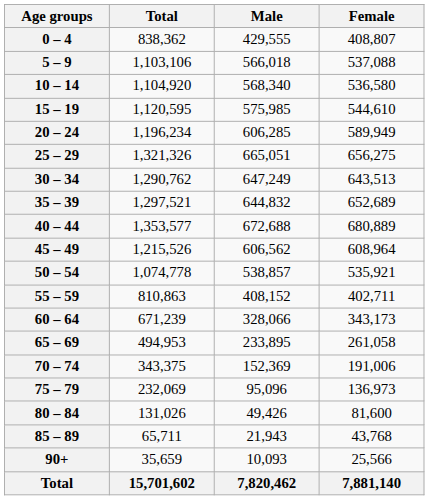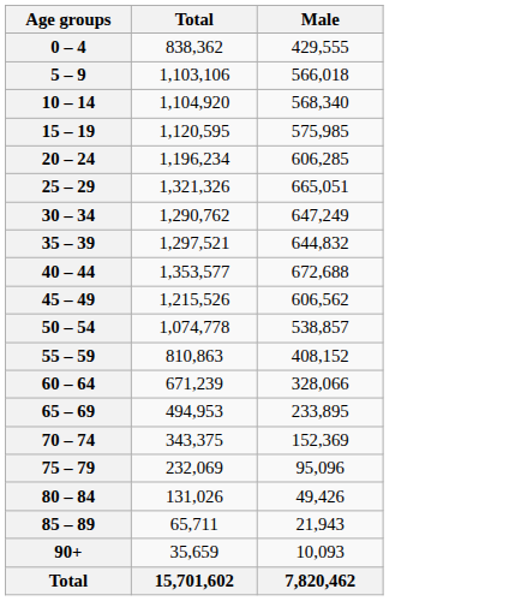 <table class="wikitable">
 <tr>
 <th style="width:80pt;">Age groups</th>
 <th style="width:80pt;">Total</th>
 <th style="width:80pt;">Male</th>
-<th style="width:80pt;">Female</th>
 </tr>
 <tr>
 <th style="width:80pt;">0 – 4</th>
 <td style="text-align:center;">838,362</td>
 <td style="text-align:center;">429,555</td>
-<td style="text-align:center;">408,807</td>
 </tr>
 <tr>
 <th style="width:80pt;">5 – 9</th>
 <td style="text-align:center;">1,103,106</td>
 <td style="text-align:center;">566,018</td>
-<td style="text-align:center;">537,088</td>
 </tr>
 <tr>
 <th style="width:80pt;">10 – 14</th>
 <td style="text-align:center;">1,104,920</td>
 <td style="text-align:center;">568,340</td>
-<td style="text-align:center;">536,580</td>
 </tr>
 <tr>
 <th style="width:80pt;">15 – 19</th>
 <td style="text-align:center;">1,120,595</td>
 <td style="text-align:center;">575,985</td>
-<td style="text-align:center;">544,610</td>
 </tr>
 <tr>
 <th style="width:80pt;">20 – 24</th>
 <td style="text-align:center;">1,196,234</td>
 <td style="text-align:center;">606,285</td>
-<td style="text-align:center;">589,949</td>
 </tr>
 <tr>
 <th style="width:80pt;">25 – 29</th>
 <td style="text-align:center;">1,321,326</td>
 <td style="text-align:center;">665,051</td>
-<td style="text-align:center;">656,275</td>
 </tr>
 <tr>
 <th style="width:80pt;">30 – 34</th>
 <td style="text-align:center;">1,290,762</td>
 <td style="text-align:center;">647,249</td>
-<td style="text-align:center;">643,513</td>
 </tr>
 <tr>
 <th style="width:80pt;">35 – 39</th>
 <td style="text-align:center;">1,297,521</td>
 <td style="text-align:center;">644,832</td>
-<td style="text-align:center;">652,689</td>
 </tr>
 <tr>
 <th style="width:80pt;">40 – 44</th>
 <td style="text-align:center;">1,353,577</td>
 <td style="text-align:center;">672,688</td>
-<td style="text-align:center;">680,889</td>
 </tr>
 <tr>
 <th style="width:80pt;">45 – 49</th>
 <td style="text-align:center;">1,215,526</td>
 <td style="text-align:center;">606,562</td>
-<td style="text-align:center;">608,964</td>
 </tr>
 <tr>
 <th style="width:80pt;">50 – 54</th>
 <td style="text-align:center;">1,074,778</td>
 <td style="text-align:center;">538,857</td>
-<td style="text-align:center;">535,921</td>
 </tr>
 <tr>
 <th style="width:80pt;">55 – 59</th>
 <td style="text-align:center;">810,863</td>
 <td style="text-align:center;">408,152</td>
-<td style="text-align:center;">402,711</td>
 </tr>
 <tr>
 <th style="width:80pt;">60 – 64</th>
 <td style="text-align:center;">671,239</td>
 <td style="text-align:center;">328,066</td>
-<td style="text-align:center;">343,173</td>
 </tr>
 <tr>
 <th style="width:80pt;">65 – 69</th>
 <td style="text-align:center;">494,953</td>
 <td style="text-align:center;">233,895</td>
-<td style="text-align:center;">261,058</td>
 </tr>
 <tr>
 <th style="width:80pt;">70 – 74</th>
 <td style="text-align:center;">343,375</td>
 <td style="text-align:center;">152,369</td>
-<td style="text-align:center;">191,006</td>
 </tr>
 <tr>
 <th style="width:80pt;">75 – 79</th>
 <td style="text-align:center;">232,069</td>
 <td style="text-align:center;">95,096</td>
-<td style="text-align:center;">136,973</td>
 </tr>
 <tr>
 <th style="width:80pt;">80 – 84</th>
 <td style="text-align:center;">131,026</td>
 <td style="text-align:center;">49,426</td>
-<td style="text-align:center;">81,600</td>
 </tr>
 <tr>
 <th style="width:80pt;">85 – 89</th>
 <td style="text-align:center;">65,711</td>
 <td style="text-align:center;">21,943</td>
-<td style="text-align:center;">43,768</td>
 </tr>
 <tr>
 <th style="width:80pt;">90+</th>
 <td style="text-align:center;">35,659</td>
 <td style="text-align:center;">10,093</td>
-<td style="text-align:center;">25,566</td>
 </tr>
 <tr>
 <th>Total</th>
 <th>15,701,602</th>
 <th>7,820,462</th>
-<th>7,881,140</th>
 </tr>
 </table>
